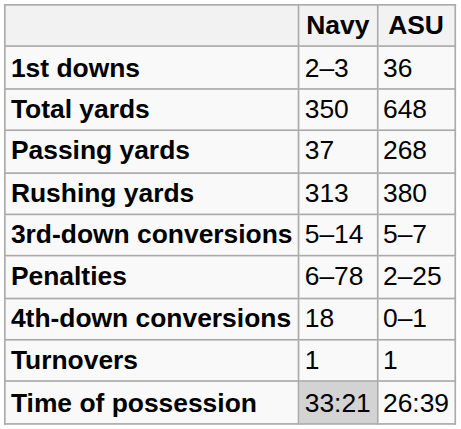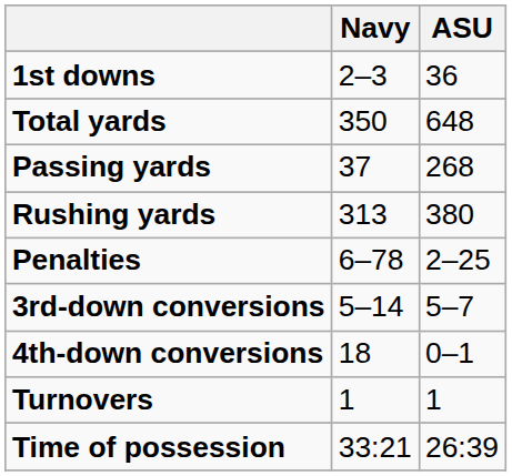 <table class="wikitable">
 <tr>
 <th></th>
 <th>Navy</th>
 <th>ASU</th>
 </tr>
 <tr>
 <td><strong>1st downs</strong></td>
 <td>2–3</td>
 <td>36</td>
 </tr>
 <tr>
 <td><strong>Total yards</strong></td>
 <td>350</td>
 <td>648</td>
 </tr>
 <tr>
 <td><strong>Passing yards</strong></td>
 <td>37</td>
 <td>268</td>
 </tr>
 <tr>
 <td><strong>Rushing yards</strong></td>
 <td>313</td>
 <td>380</td>
 </tr>
 <tr>
+<td><strong>Penalties</strong></td>
+<td>6–78</td>
+<td>2–25</td>
+</tr>
+<tr>
 <td><strong>3rd-down conversions</strong></td>
 <td>5–14</td>
 <td>5–7</td>
-</tr>
-<tr>
-<td><strong>Penalties</strong></td>
-<td>6–78</td>
-<td>2–25</td>
 </tr>
 <tr>
 <td><strong>4th-down conversions</strong></td>
 <td>18</td>
 <td>0–1</td>
 </tr>
 <tr>
 <td><strong>Turnovers</strong></td>
 <td>1</td>
 <td>1</td>
 </tr>
 <tr>
 <td><strong>Time of possession</strong></td>
-<td style="background: lightgrey;">33:21</td>
+<td>33:21</td>
 <td>26:39</td>
 </tr>
 </table>
